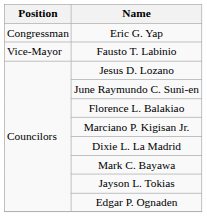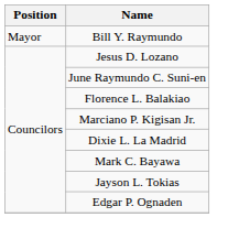 <table class="wikitable" style="line-height:1.20em; font-size:100%;">
 <tr>
 <th>Position</th>
 <th>Name</th>
 </tr>
 <tr>
-<td>Congressman</td>
-<td style="text-align:center;">Eric G. Yap</td>
-</tr>
-<tr>
-<td>Vice-Mayor</td>
-<td style="text-align:center;">Fausto T. Labinio</td>
+<td>Mayor</td>
+<td style="text-align:center;">Bill Y. Raymundo</td>
 </tr>
 <tr>
 <td rowspan=8>Councilors</td>
 <td style="text-align:center;">Jesus D. Lozano</td>
 </tr>
 <tr>
 <td style="text-align:center;">June Raymundo C. Suni-en</td>
 </tr>
 <tr>
 <td style="text-align:center;">Florence L. Balakiao</td>
 </tr>
 <tr>
 <td style="text-align:center;">Marciano P. Kigisan Jr.</td>
 </tr>
 <tr>
 <td style="text-align:center;">Dixie L. La Madrid</td>
 </tr>
 <tr>
 <td style="text-align:center;">Mark C. Bayawa</td>
 </tr>
 <tr>
 <td style="text-align:center;">Jayson L. Tokias</td>
 </tr>
 <tr>
 <td style="text-align:center;">Edgar P. Ognaden</td>
 </tr>
 <tr>
 </tr>
 </table>
